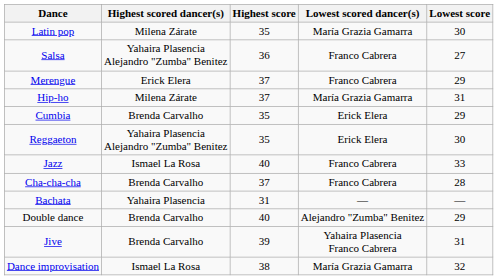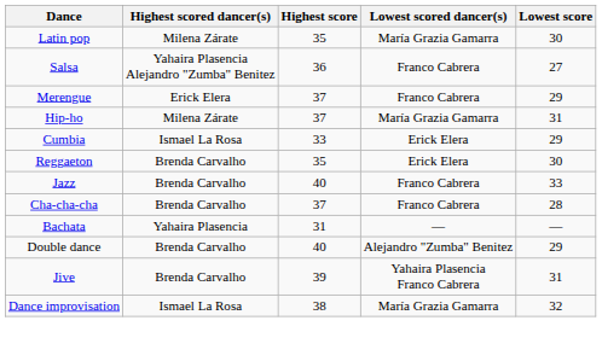 <table class="wikitable sortable" style="text-align:center; white-space:nowrap;  font-size:97%;">
 <tr>
 <th>Dance</th>
 <th class="sortable">Highest scored dancer(s)</th>
 <th>Highest score</th>
 <th class="sortable">Lowest scored dancer(s)</th>
 <th>Lowest score</th>
 </tr>
 <tr>
 <td><a href='#'>Latin pop</a></td>
 <td>Milena Zárate</td>
 <td>35</td>
 <td>María Grazia Gamarra</td>
 <td>30</td>
 </tr>
 <tr>
 <td><a href='#'>Salsa</a></td>
 <td>Yahaira Plasencia<br>Alejandro "Zumba" Benitez</td>
 <td>36</td>
 <td>Franco Cabrera</td>
 <td>27</td>
 </tr>
 <tr>
 <td><a href='#'>Merengue</a></td>
 <td>Erick Elera</td>
 <td>37</td>
 <td>Franco Cabrera</td>
 <td>29</td>
 </tr>
 <tr>
 <td><a href='#'>Hip-ho</a></td>
 <td>Milena Zárate</td>
 <td>37</td>
 <td>María Grazia Gamarra</td>
 <td>31</td>
 </tr>
 <tr>
 <td><a href='#'>Cumbia</a></td>
-<td>Brenda Carvalho</td>
-<td>35</td>
+<td>Ismael La Rosa</td>
+<td>33</td>
 <td>Erick Elera</td>
 <td>29</td>
 </tr>
 <tr>
 <td><a href='#'>Reggaeton</a></td>
-<td>Yahaira Plasencia<br>Alejandro "Zumba" Benitez</td>
+<td>Brenda Carvalho</td>
 <td>35</td>
 <td>Erick Elera</td>
 <td>30</td>
 </tr>
 <tr>
 <td><a href='#'>Jazz</a></td>
-<td>Ismael La Rosa</td>
+<td>Brenda Carvalho</td>
 <td>40</td>
 <td>Franco Cabrera</td>
 <td>33</td>
 </tr>
 <tr>
 <td><a href='#'>Cha-cha-cha</a></td>
 <td>Brenda Carvalho</td>
 <td>37</td>
 <td>Franco Cabrera</td>
 <td>28</td>
 </tr>
 <tr>
 <td><a href='#'>Bachata</a></td>
 <td>Yahaira Plasencia</td>
 <td>31</td>
 <td>—</td>
 <td>—</td>
 </tr>
 <tr>
 <td>Double dance</td>
 <td>Brenda Carvalho</td>
 <td>40</td>
 <td>Alejandro "Zumba" Benitez</td>
 <td>29</td>
 </tr>
 <tr>
 <td><a href='#'>Jive</a></td>
 <td>Brenda Carvalho</td>
 <td>39</td>
 <td>Yahaira Plasencia<br>Franco Cabrera</td>
 <td>31</td>
 </tr>
 <tr>
 <td><a href='#'>Dance improvisation</a></td>
 <td>Ismael La Rosa</td>
 <td>38</td>
 <td>María Grazia Gamarra</td>
 <td>32</td>
 </tr>
 </table>
